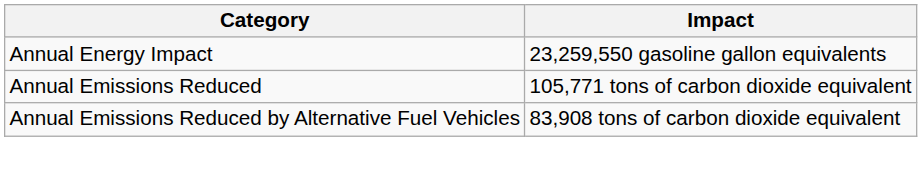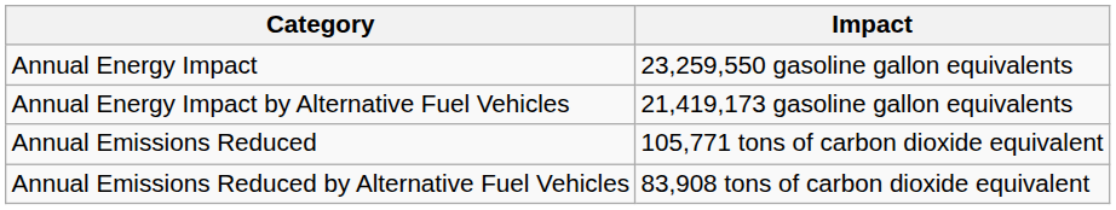 <table class="wikitable">
 <tr>
 <th>Category</th>
 <th>Impact</th>
 </tr>
 <tr>
 <td>Annual Energy Impact</td>
 <td>23,259,550 gasoline gallon equivalents</td>
 </tr>
 <tr>
+<td>Annual Energy Impact by Alternative Fuel Vehicles</td>
+<td>21,419,173 gasoline gallon equivalents</td>
+</tr>
+<tr>
 <td>Annual Emissions Reduced</td>
 <td>105,771 tons of carbon dioxide equivalent</td>
 </tr>
 <tr>
 <td>Annual Emissions Reduced by Alternative Fuel Vehicles</td>
 <td>83,908 tons of carbon dioxide equivalent</td>
 </tr>
 </table>
